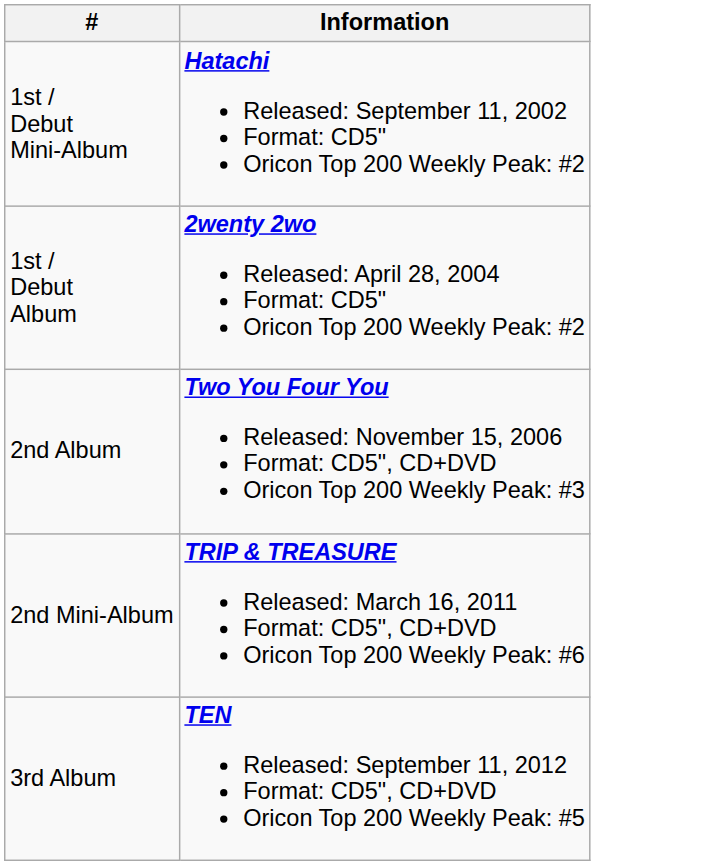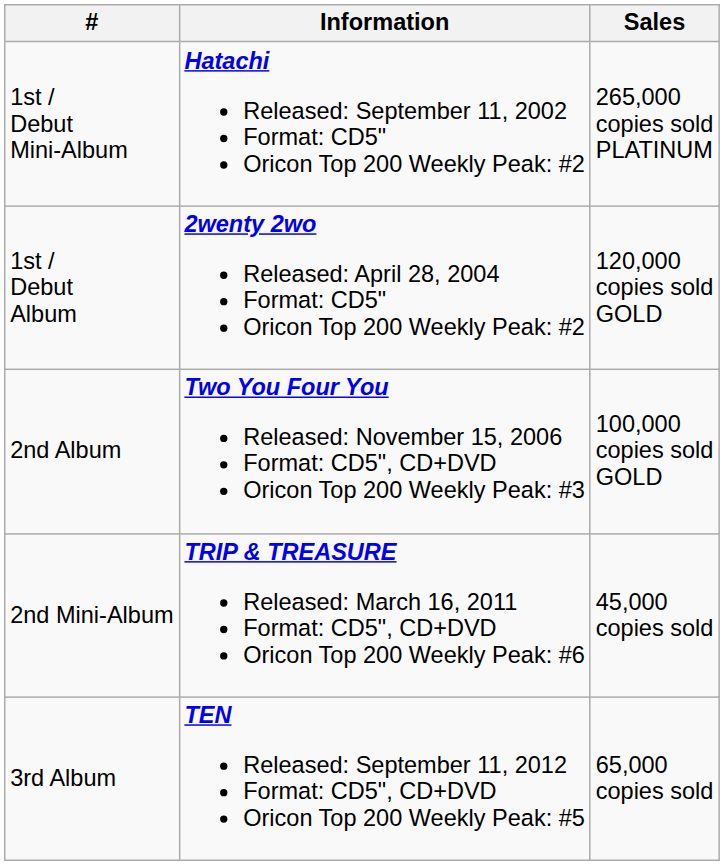 <table class="wikitable">
 <tr>
 <th>#</th>
 <th>Information</th>
+<th>Sales</th>
 </tr>
 <tr>
 <td>1st /<br>Debut<br>Mini-Album</td>
 <td><strong><em><a href='#'>Hatachi</a></em></strong><br><ul><li>Released: September 11, 2002</li><li>Format: CD5"</li><li>Oricon Top 200 Weekly Peak: #2</li></ul></td>
+<td>265,000<br>copies sold<br>PLATINUM</td>
 </tr>
 <tr>
 <td>1st /<br>Debut<br>Album</td>
 <td><strong><em><a href='#'>2wenty 2wo</a></em></strong><br><ul><li>Released: April 28, 2004</li><li>Format: CD5"</li><li>Oricon Top 200 Weekly Peak: #2</li></ul></td>
+<td>120,000<br>copies sold<br>GOLD</td>
 </tr>
 <tr>
 <td>2nd Album</td>
 <td><strong><em><a href='#'>Two You Four You</a></em></strong><br><ul><li>Released: November 15, 2006</li><li>Format: CD5", CD+DVD</li><li>Oricon Top 200 Weekly Peak: #3</li></ul></td>
+<td>100,000<br>copies sold<br>GOLD</td>
 </tr>
 <tr>
 <td>2nd Mini-Album</td>
 <td><strong><em><a href='#'>TRIP & TREASURE </a></em></strong><br><ul><li>Released: March 16, 2011</li><li>Format: CD5", CD+DVD</li><li>Oricon Top 200 Weekly Peak: #6</li></ul></td>
+<td>45,000<br>copies sold</td>
 </tr>
 <tr>
 <td>3rd Album</td>
 <td><strong><em><a href='#'>TEN</a></em></strong><br><ul><li>Released: September 11, 2012</li><li>Format: CD5", CD+DVD</li><li>Oricon Top 200 Weekly Peak: #5</li></ul></td>
+<td>65,000<br>copies sold</td>
 </tr>
 </table>
